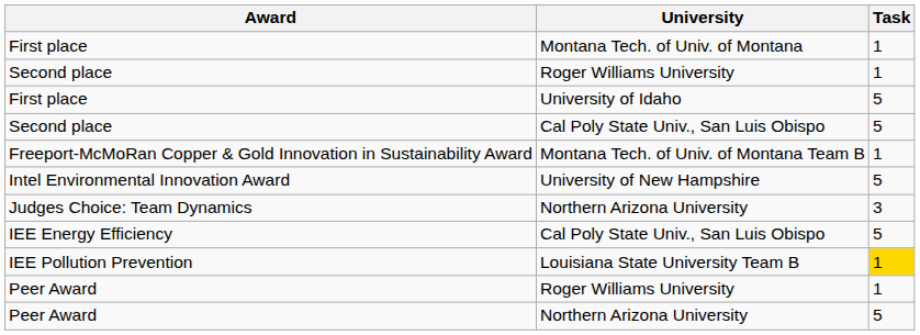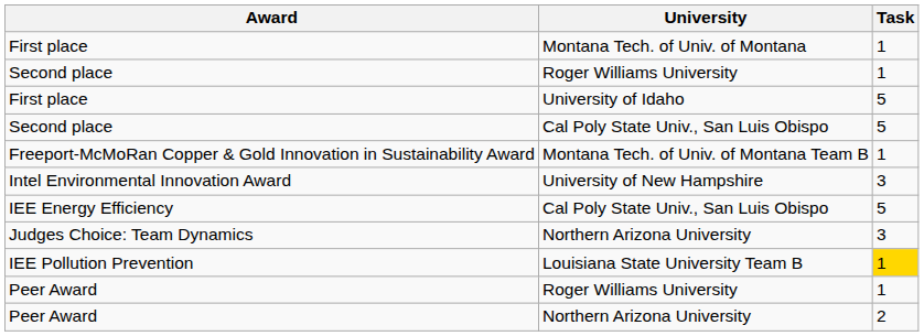 <table class="wikitable">
 <tr>
 <th>Award</th>
 <th>University</th>
 <th>Task</th>
 </tr>
 <tr>
 <td>First place</td>
 <td>Montana Tech. of Univ. of Montana</td>
 <td>1</td>
 </tr>
 <tr>
 <td>Second place</td>
 <td>Roger Williams University</td>
 <td>1</td>
 </tr>
 <tr>
 <td>First place</td>
 <td>University of Idaho</td>
 <td>5</td>
 </tr>
 <tr>
 <td>Second place</td>
 <td>Cal Poly State Univ., San Luis Obispo</td>
 <td>5</td>
 </tr>
 <tr>
 <td>Freeport-McMoRan Copper & Gold Innovation in Sustainability Award</td>
 <td>Montana Tech. of Univ. of Montana Team B</td>
 <td>1</td>
 </tr>
 <tr>
 <td>Intel Environmental Innovation Award</td>
 <td>University of New Hampshire</td>
+<td>3</td>
+</tr>
+<tr>
+<td>IEE Energy Efficiency</td>
+<td>Cal Poly State Univ., San Luis Obispo</td>
 <td>5</td>
 </tr>
 <tr>
 <td>Judges Choice:  Team Dynamics</td>
 <td>Northern Arizona University</td>
 <td>3</td>
-</tr>
-<tr>
-<td>IEE Energy Efficiency</td>
-<td>Cal Poly State Univ., San Luis Obispo</td>
-<td>5</td>
 </tr>
 <tr>
 <td>IEE Pollution Prevention</td>
 <td>Louisiana State University Team B</td>
 <td style="background: gold;">1</td>
 </tr>
 <tr>
 <td>Peer Award</td>
 <td>Roger Williams University</td>
 <td>1</td>
 </tr>
 <tr>
 <td>Peer Award</td>
 <td>Northern Arizona University</td>
-<td>5</td>
+<td>2</td>
 </tr>
 </table>
